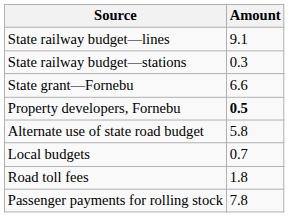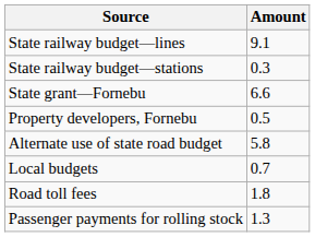 <table class=wikitable>
 <tr>
 <th>Source</th>
 <th>Amount</th>
 </tr>
 <tr>
 <td>State railway budget—lines</td>
 <td>9.1</td>
 </tr>
 <tr>
 <td>State railway budget—stations</td>
 <td>0.3</td>
 </tr>
 <tr>
 <td>State grant—Fornebu</td>
 <td>6.6</td>
 </tr>
 <tr>
 <td>Property developers, Fornebu</td>
-<td><strong>0.5</strong></td>
+<td>0.5</td>
 </tr>
 <tr>
 <td>Alternate use of state road budget</td>
 <td>5.8</td>
 </tr>
 <tr>
 <td>Local budgets</td>
 <td>0.7</td>
 </tr>
 <tr>
 <td>Road toll fees</td>
 <td>1.8</td>
 </tr>
 <tr>
 <td>Passenger payments for rolling stock</td>
-<td>7.8</td>
+<td>1.3</td>
 </tr>
 </table>
